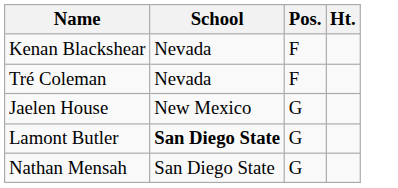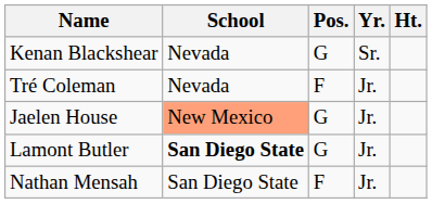 <table class="wikitable">
 <tr>
 <th>Name</th>
 <th>School</th>
 <th>Pos.</th>
+<th>Yr.</th>
 <th>Ht.</th>
 </tr>
 <tr>
 <td>Kenan Blackshear</td>
 <td>Nevada</td>
-<td>F</td>
+<td>G</td>
+<td>Sr.</td>
 <td></td>
 </tr>
 <tr>
 <td>Tré Coleman</td>
 <td>Nevada</td>
 <td>F</td>
+<td>Jr.</td>
 <td></td>
 </tr>
 <tr>
 <td>Jaelen House</td>
-<td>New Mexico</td>
+<td style="background: lightsalmon;">New Mexico</td>
 <td>G</td>
+<td>Jr.</td>
 <td></td>
 </tr>
 <tr>
 <td>Lamont Butler</td>
 <td><strong>San Diego State</strong></td>
 <td>G</td>
+<td>Jr.</td>
 <td></td>
 </tr>
 <tr>
 <td>Nathan Mensah</td>
 <td>San Diego State</td>
-<td>G</td>
+<td>F</td>
+<td>Jr.</td>
 <td></td>
 </tr>
 </table>
